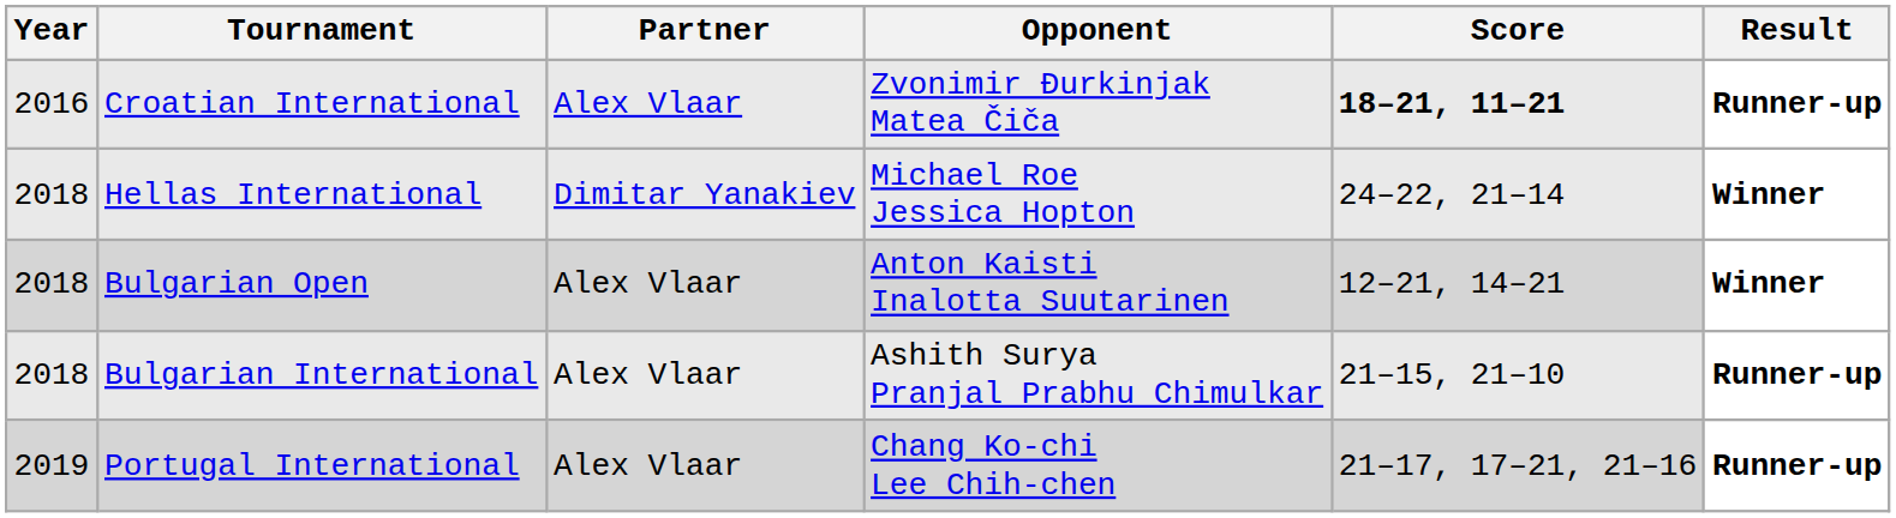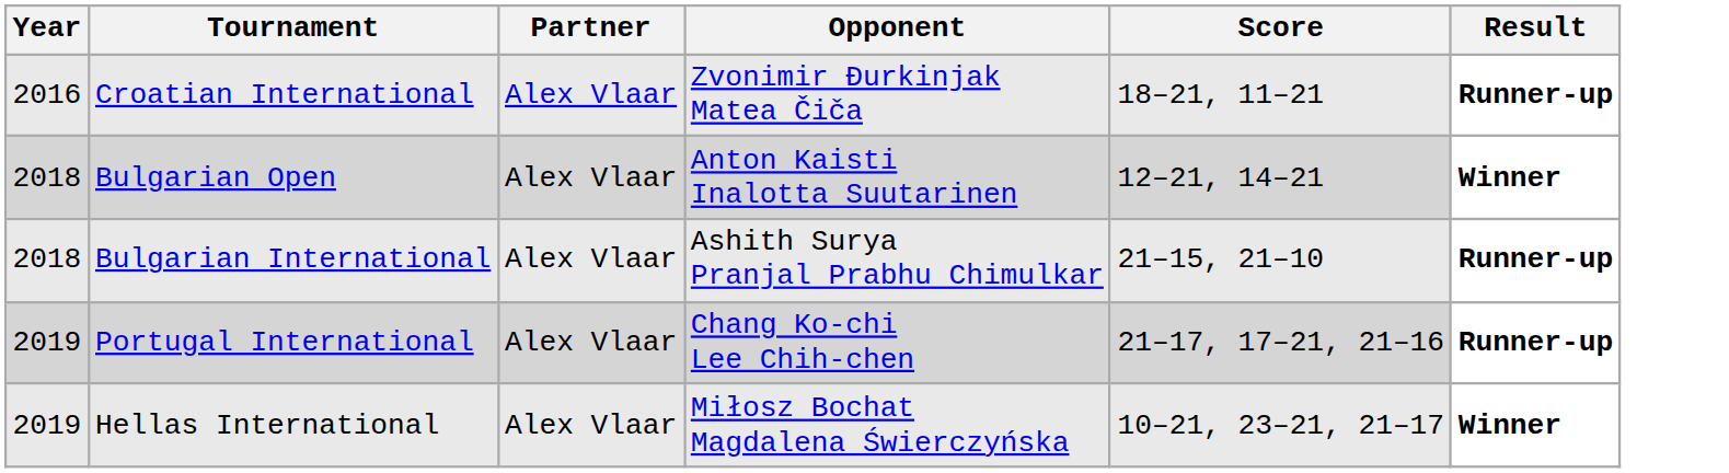 <table class="sortable wikitable" style="font-size: 90%;">
 <tr>
 <th>Year</th>
 <th>Tournament</th>
 <th>Partner</th>
 <th>Opponent</th>
 <th>Score</th>
 <th>Result</th>
 </tr>
 <tr style="background:#E9E9E9">
 <td align="center">2016</td>
 <td align="left"><a href='#'>Croatian International</a></td>
 <td align="left"> <a href='#'>Alex Vlaar</a></td>
 <td align="left"> <a href='#'>Zvonimir Đurkinjak</a> <br>  <a href='#'>Matea Čiča</a></td>
-<td align="left"><strong>18–21, 11–21</strong></td>
+<td align="left">18–21, 11–21</td>
 <td style="text-align:left; background:white"> <strong>Runner-up</strong></td>
-</tr>
-<tr style="background:#E9E9E9">
-<td align="center">2018</td>
-<td align="left"><a href='#'>Hellas International</a></td>
-<td align="left"> <a href='#'>Dimitar Yanakiev</a></td>
-<td align="left"> <a href='#'>Michael Roe</a> <br>  <a href='#'>Jessica Hopton</a></td>
-<td align="left">24–22, 21–14</td>
-<td style="text-align:left; background:white"> <strong>Winner</strong></td>
 </tr>
 <tr style="background:#D5D5D5">
 <td align="center">2018</td>
 <td align="left"><a href='#'>Bulgarian Open</a></td>
 <td align="left"> Alex Vlaar</td>
 <td align="left"> <a href='#'>Anton Kaisti</a> <br>  <a href='#'>Inalotta Suutarinen</a></td>
 <td align="left">12–21, 14–21</td>
 <td style="text-align:left; background:white"> <strong>Winner</strong></td>
 </tr>
 <tr style="background:#E9E9E9">
 <td align="center">2018</td>
 <td align="left"><a href='#'>Bulgarian International</a></td>
 <td align="left"> Alex Vlaar</td>
 <td align="left"> Ashith Surya <br>  <a href='#'>Pranjal Prabhu Chimulkar</a></td>
 <td align="left">21–15, 21–10</td>
 <td style="text-align:left; background:white"> <strong>Runner-up</strong></td>
 </tr>
 <tr style="background:#D5D5D5">
 <td align="center">2019</td>
 <td align="left"><a href='#'>Portugal International</a></td>
 <td align="left"> Alex Vlaar</td>
 <td align="left"> <a href='#'>Chang Ko-chi</a> <br>  <a href='#'>Lee Chih-chen</a></td>
 <td align="left">21–17, 17–21, 21–16</td>
 <td style="text-align:left; background:white"> <strong>Runner-up</strong></td>
 </tr>
+<tr style="background:#E9E9E9">
+<td align="center">2019</td>
+<td align="left">Hellas International</td>
+<td align="left"> Alex Vlaar</td>
+<td align="left"> <a href='#'>Miłosz Bochat</a> <br>  <a href='#'>Magdalena Świerczyńska</a></td>
+<td align="left">10–21, 23–21, 21–17</td>
+<td style="text-align:left; background:white"> <strong>Winner</strong></td>
+</tr>
 </table>
